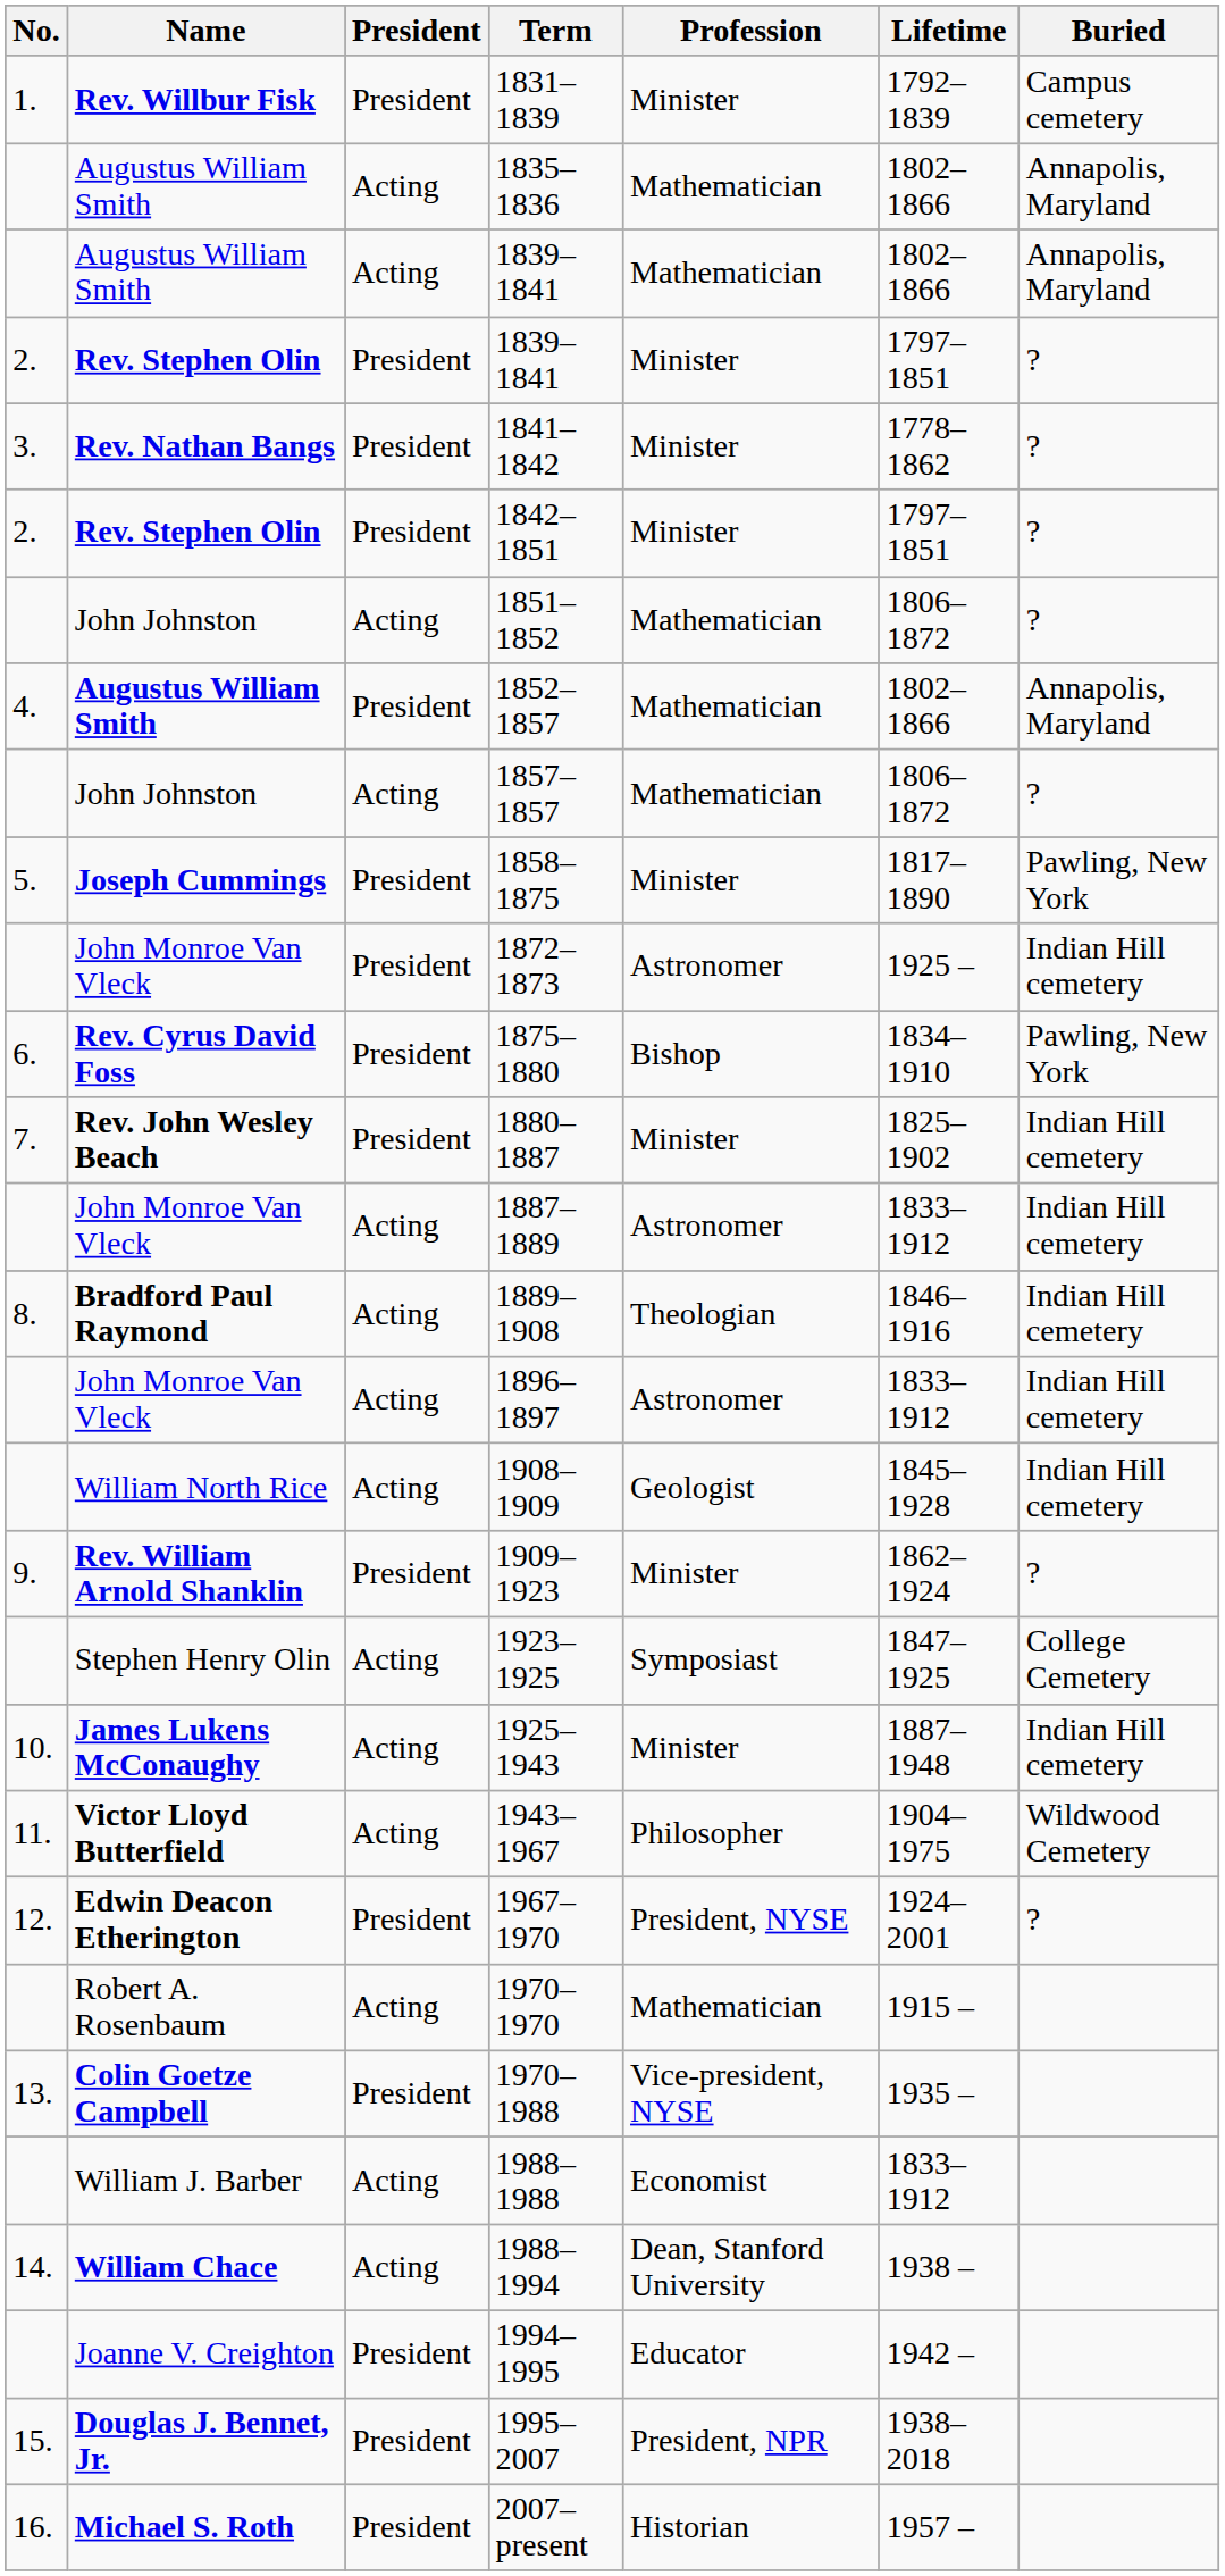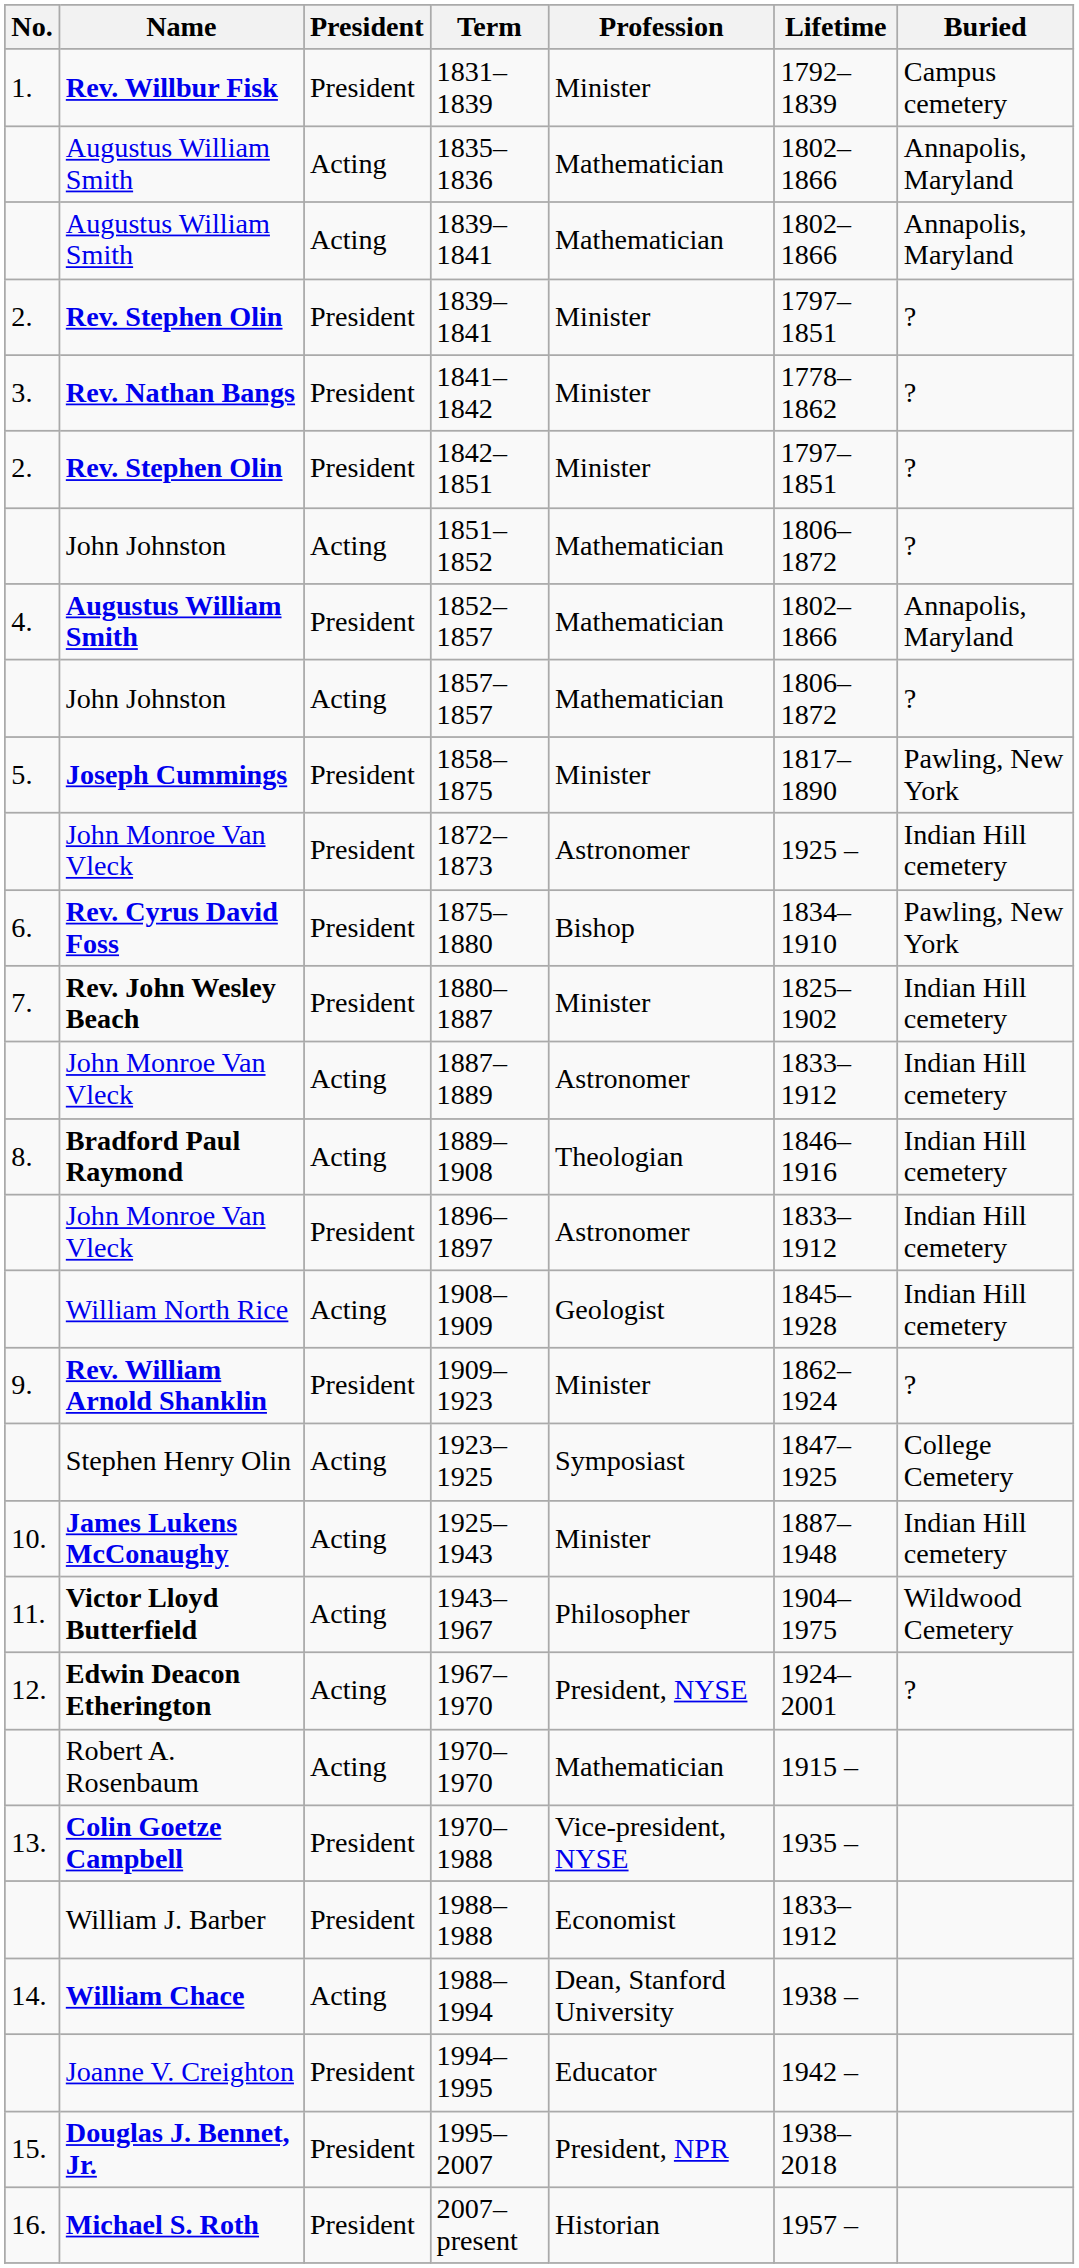 <table class="sortable wikitable">
 <tr>
 <th>No.</th>
 <th>Name</th>
 <th>President</th>
 <th>Term</th>
 <th>Profession</th>
 <th>Lifetime</th>
 <th>Buried</th>
 </tr>
 <tr>
 <td>1.</td>
 <td><strong><a href='#'>Rev. Willbur Fisk</a></strong></td>
 <td>President</td>
 <td>1831–1839</td>
 <td>Minister</td>
 <td>1792–1839</td>
 <td>Campus cemetery</td>
 </tr>
 <tr>
 <td></td>
 <td><a href='#'>Augustus William Smith</a></td>
 <td>Acting</td>
 <td>1835–1836</td>
 <td>Mathematician</td>
 <td>1802–1866</td>
 <td>Annapolis, Maryland</td>
 </tr>
 <tr>
 <td></td>
 <td><a href='#'>Augustus William Smith</a></td>
 <td>Acting</td>
 <td>1839–1841</td>
 <td>Mathematician</td>
 <td>1802–1866</td>
 <td>Annapolis, Maryland</td>
 </tr>
 <tr>
 <td>2.</td>
 <td><strong><a href='#'>Rev. Stephen Olin</a></strong></td>
 <td>President</td>
 <td>1839–1841</td>
 <td>Minister</td>
 <td>1797–1851</td>
 <td>?</td>
 </tr>
 <tr>
 <td>3.</td>
 <td><strong><a href='#'>Rev. Nathan Bangs</a></strong></td>
 <td>President</td>
 <td>1841–1842</td>
 <td>Minister</td>
 <td>1778–1862</td>
 <td>?</td>
 </tr>
 <tr>
 <td>2.</td>
 <td><strong><a href='#'>Rev. Stephen Olin</a></strong></td>
 <td>President</td>
 <td>1842–1851</td>
 <td>Minister</td>
 <td>1797–1851</td>
 <td>?</td>
 </tr>
 <tr>
 <td></td>
 <td>John Johnston</td>
 <td>Acting</td>
 <td>1851–1852</td>
 <td>Mathematician</td>
 <td>1806–1872</td>
 <td>?</td>
 </tr>
 <tr>
 <td>4.</td>
 <td><strong><a href='#'>Augustus William Smith</a></strong></td>
 <td>President</td>
 <td>1852–1857</td>
 <td>Mathematician</td>
 <td>1802–1866</td>
 <td>Annapolis, Maryland</td>
 </tr>
 <tr>
 <td></td>
 <td>John Johnston</td>
 <td>Acting</td>
 <td>1857–1857</td>
 <td>Mathematician</td>
 <td>1806–1872</td>
 <td>?</td>
 </tr>
 <tr>
 <td>5.</td>
 <td><strong><a href='#'>Joseph Cummings</a></strong></td>
 <td>President</td>
 <td>1858–1875</td>
 <td>Minister</td>
 <td>1817–1890</td>
 <td>Pawling, New York</td>
 </tr>
 <tr>
 <td></td>
 <td><a href='#'>John Monroe Van Vleck</a></td>
 <td>President</td>
 <td>1872–1873</td>
 <td>Astronomer</td>
 <td>1925 –</td>
 <td>Indian Hill cemetery</td>
 </tr>
 <tr>
 <td>6.</td>
 <td><strong><a href='#'>Rev. Cyrus David Foss</a></strong></td>
 <td>President</td>
 <td>1875–1880</td>
 <td>Bishop</td>
 <td>1834–1910</td>
 <td>Pawling, New York</td>
 </tr>
 <tr>
 <td>7.</td>
 <td><strong>Rev. John Wesley Beach</strong></td>
 <td>President</td>
 <td>1880–1887</td>
 <td>Minister</td>
 <td>1825–1902</td>
 <td>Indian Hill cemetery</td>
 </tr>
 <tr>
 <td></td>
 <td><a href='#'>John Monroe Van Vleck</a></td>
 <td>Acting</td>
 <td>1887–1889</td>
 <td>Astronomer</td>
 <td>1833–1912</td>
 <td>Indian Hill cemetery</td>
 </tr>
 <tr>
 <td>8.</td>
 <td><strong>Bradford Paul Raymond</strong></td>
 <td>Acting</td>
 <td>1889–1908</td>
 <td>Theologian</td>
 <td>1846–1916</td>
 <td>Indian Hill cemetery</td>
 </tr>
 <tr>
 <td></td>
 <td><a href='#'>John Monroe Van Vleck</a></td>
-<td>Acting</td>
+<td>President</td>
 <td>1896–1897</td>
 <td>Astronomer</td>
 <td>1833–1912</td>
 <td>Indian Hill cemetery</td>
 </tr>
 <tr>
 <td></td>
 <td><a href='#'>William North Rice</a></td>
 <td>Acting</td>
 <td>1908–1909</td>
 <td>Geologist</td>
 <td>1845–1928</td>
 <td>Indian Hill cemetery</td>
 </tr>
 <tr>
 <td>9.</td>
 <td><strong><a href='#'>Rev. William Arnold Shanklin</a></strong></td>
 <td>President</td>
 <td>1909–1923</td>
 <td>Minister</td>
 <td>1862–1924</td>
 <td>?</td>
 </tr>
 <tr>
 <td></td>
 <td>Stephen Henry Olin</td>
 <td>Acting</td>
 <td>1923–1925</td>
 <td>Symposiast</td>
 <td>1847–1925</td>
 <td>College Cemetery</td>
 </tr>
 <tr>
 <td>10.</td>
 <td><strong><a href='#'>James Lukens McConaughy</a></strong></td>
 <td>Acting</td>
 <td>1925–1943</td>
 <td>Minister</td>
 <td>1887–1948</td>
 <td>Indian Hill cemetery</td>
 </tr>
 <tr>
 <td>11.</td>
 <td><strong>Victor Lloyd Butterfield</strong></td>
 <td>Acting</td>
 <td>1943–1967</td>
 <td>Philosopher</td>
 <td>1904–1975</td>
 <td>Wildwood Cemetery</td>
 </tr>
 <tr>
 <td>12.</td>
 <td><strong>Edwin Deacon Etherington</strong></td>
-<td>President</td>
+<td>Acting</td>
 <td>1967–1970</td>
 <td>President, <a href='#'>NYSE</a></td>
 <td>1924–2001</td>
 <td>?</td>
 </tr>
 <tr>
 <td></td>
 <td>Robert A. Rosenbaum</td>
 <td>Acting</td>
 <td>1970–1970</td>
 <td>Mathematician</td>
 <td>1915 –</td>
 <td></td>
 </tr>
 <tr>
 <td>13.</td>
 <td><strong><a href='#'>Colin Goetze Campbell</a></strong></td>
 <td>President</td>
 <td>1970–1988</td>
 <td>Vice-president, <a href='#'>NYSE</a></td>
 <td>1935 –</td>
 <td></td>
 </tr>
 <tr>
 <td></td>
 <td>William J. Barber</td>
-<td>Acting</td>
+<td>President</td>
 <td>1988–1988</td>
 <td>Economist</td>
 <td>1833–1912</td>
 <td></td>
 </tr>
 <tr>
 <td>14.</td>
 <td><strong><a href='#'>William Chace</a></strong></td>
 <td>Acting</td>
 <td>1988–1994</td>
 <td>Dean, Stanford University</td>
 <td>1938 –</td>
 <td></td>
 </tr>
 <tr>
 <td></td>
 <td><a href='#'>Joanne V. Creighton</a></td>
 <td>President</td>
 <td>1994–1995</td>
 <td>Educator</td>
 <td>1942 –</td>
 <td></td>
 </tr>
 <tr>
 <td>15.</td>
 <td><strong><a href='#'>Douglas J. Bennet, Jr.</a></strong></td>
 <td>President</td>
 <td>1995–2007</td>
 <td>President, <a href='#'>NPR</a></td>
 <td>1938–2018</td>
 <td></td>
 </tr>
 <tr>
 <td>16.</td>
 <td><strong><a href='#'>Michael S. Roth</a></strong></td>
 <td>President</td>
 <td>2007–present</td>
 <td>Historian</td>
 <td>1957 –</td>
 <td></td>
 </tr>
 </table>
